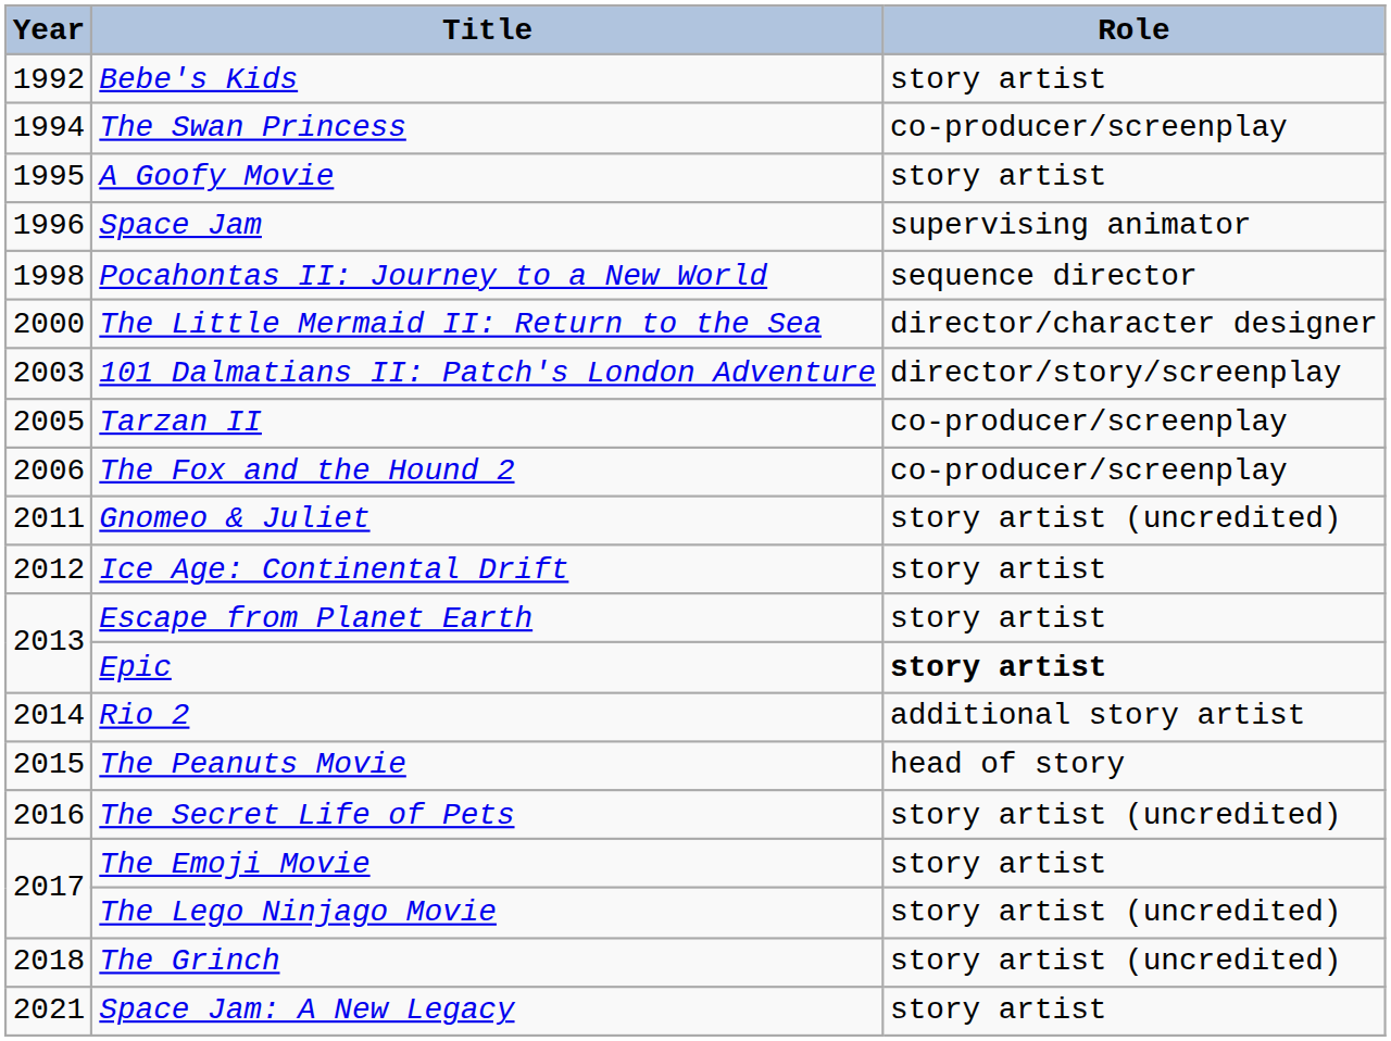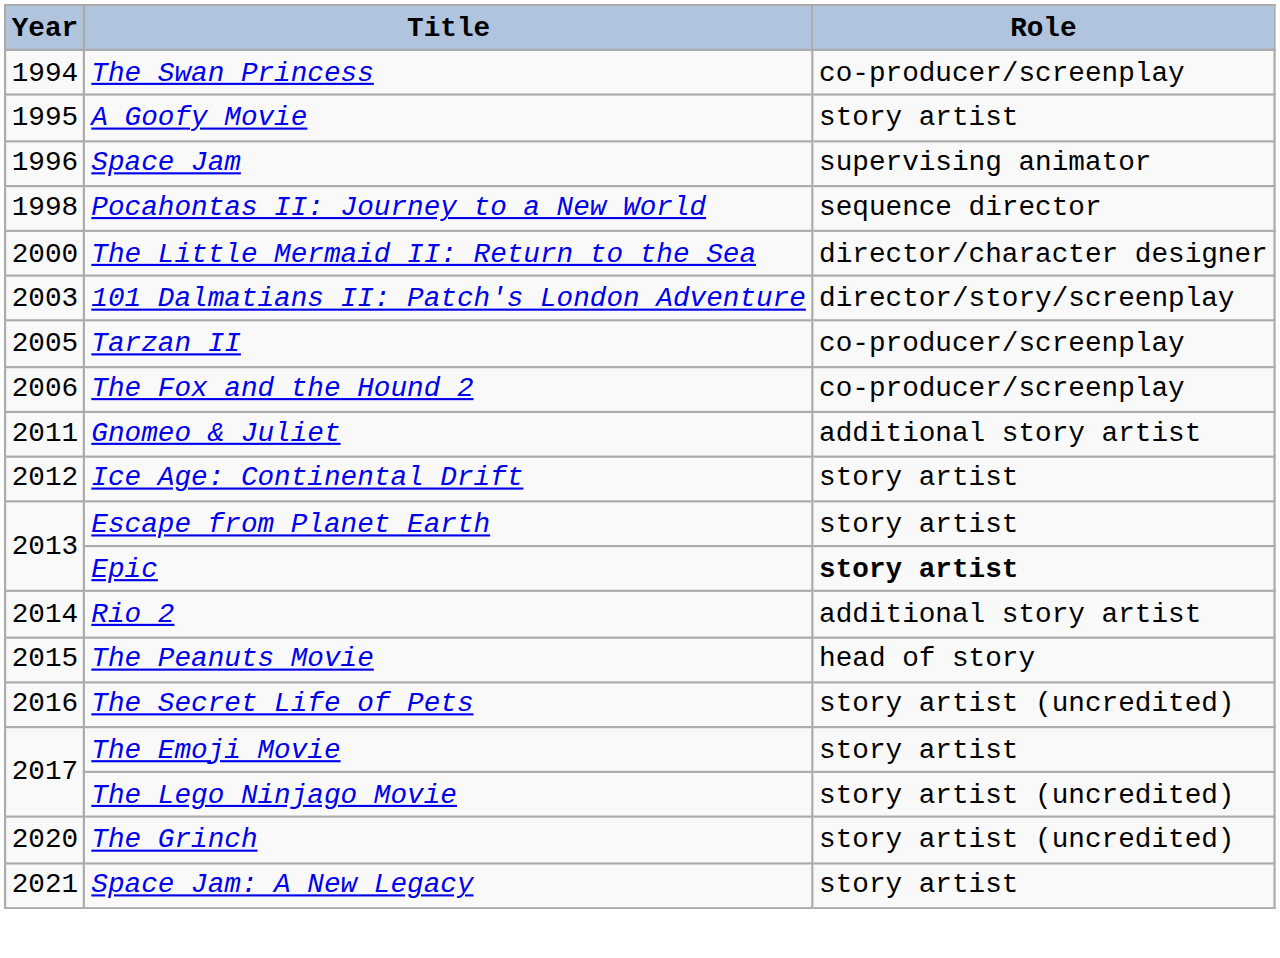 <table class="wikitable">
 <tr>
 <th style="background:#B0C4DE;">Year</th>
 <th style="background:#B0C4DE;">Title</th>
 <th style="background:#B0C4DE;">Role</th>
-</tr>
-<tr>
-<td>1992</td>
-<td><em><a href='#'>Bebe's Kids</a></em></td>
-<td>story artist</td>
 </tr>
 <tr>
 <td>1994</td>
 <td><em><a href='#'>The Swan Princess</a></em></td>
 <td>co-producer/screenplay</td>
 </tr>
 <tr>
 <td>1995</td>
 <td><em><a href='#'>A Goofy Movie</a></em></td>
 <td>story artist</td>
 </tr>
 <tr>
 <td>1996</td>
 <td><em><a href='#'>Space Jam</a></em></td>
 <td>supervising animator</td>
 </tr>
 <tr>
 <td>1998</td>
 <td><em><a href='#'>Pocahontas II: Journey to a New World</a></em></td>
 <td>sequence director</td>
 </tr>
 <tr>
 <td>2000</td>
 <td><em><a href='#'>The Little Mermaid II: Return to the Sea</a></em></td>
 <td>director/character designer</td>
 </tr>
 <tr>
 <td>2003</td>
 <td><em><a href='#'>101 Dalmatians II: Patch's London Adventure</a></em></td>
 <td>director/story/screenplay</td>
 </tr>
 <tr>
 <td>2005</td>
 <td><em><a href='#'>Tarzan II</a></em></td>
 <td>co-producer/screenplay</td>
 </tr>
 <tr>
 <td>2006</td>
 <td><em><a href='#'>The Fox and the Hound 2</a></em></td>
 <td>co-producer/screenplay</td>
 </tr>
 <tr>
 <td>2011</td>
 <td><em><a href='#'>Gnomeo & Juliet</a></em></td>
-<td>story artist (uncredited)</td>
+<td>additional story artist</td>
 </tr>
 <tr>
 <td>2012</td>
 <td><em><a href='#'>Ice Age: Continental Drift</a></em></td>
 <td>story artist</td>
 </tr>
 <tr>
 <td rowspan=2>2013</td>
 <td><em><a href='#'>Escape from Planet Earth</a></em></td>
 <td>story artist</td>
 </tr>
 <tr>
 <td><em><a href='#'>Epic</a></em></td>
 <td><strong>story artist</strong></td>
 </tr>
 <tr>
 <td>2014</td>
 <td><em><a href='#'>Rio 2</a></em></td>
 <td>additional story artist</td>
 </tr>
 <tr>
 <td>2015</td>
 <td><em><a href='#'>The Peanuts Movie</a></em></td>
 <td>head of story</td>
 </tr>
 <tr>
 <td>2016</td>
 <td><em><a href='#'>The Secret Life of Pets</a></em></td>
 <td>story artist (uncredited)</td>
 </tr>
 <tr>
 <td rowspan=2>2017</td>
 <td><em><a href='#'>The Emoji Movie</a></em></td>
 <td>story artist</td>
 </tr>
 <tr>
 <td><em><a href='#'>The Lego Ninjago Movie</a></em></td>
 <td>story artist (uncredited)</td>
 </tr>
 <tr>
-<td>2018</td>
+<td>2020</td>
 <td><em><a href='#'>The Grinch</a></em></td>
 <td>story artist (uncredited)</td>
 </tr>
 <tr>
 <td>2021</td>
 <td><em><a href='#'>Space Jam: A New Legacy</a></em></td>
 <td>story artist</td>
 </tr>
 </table>
